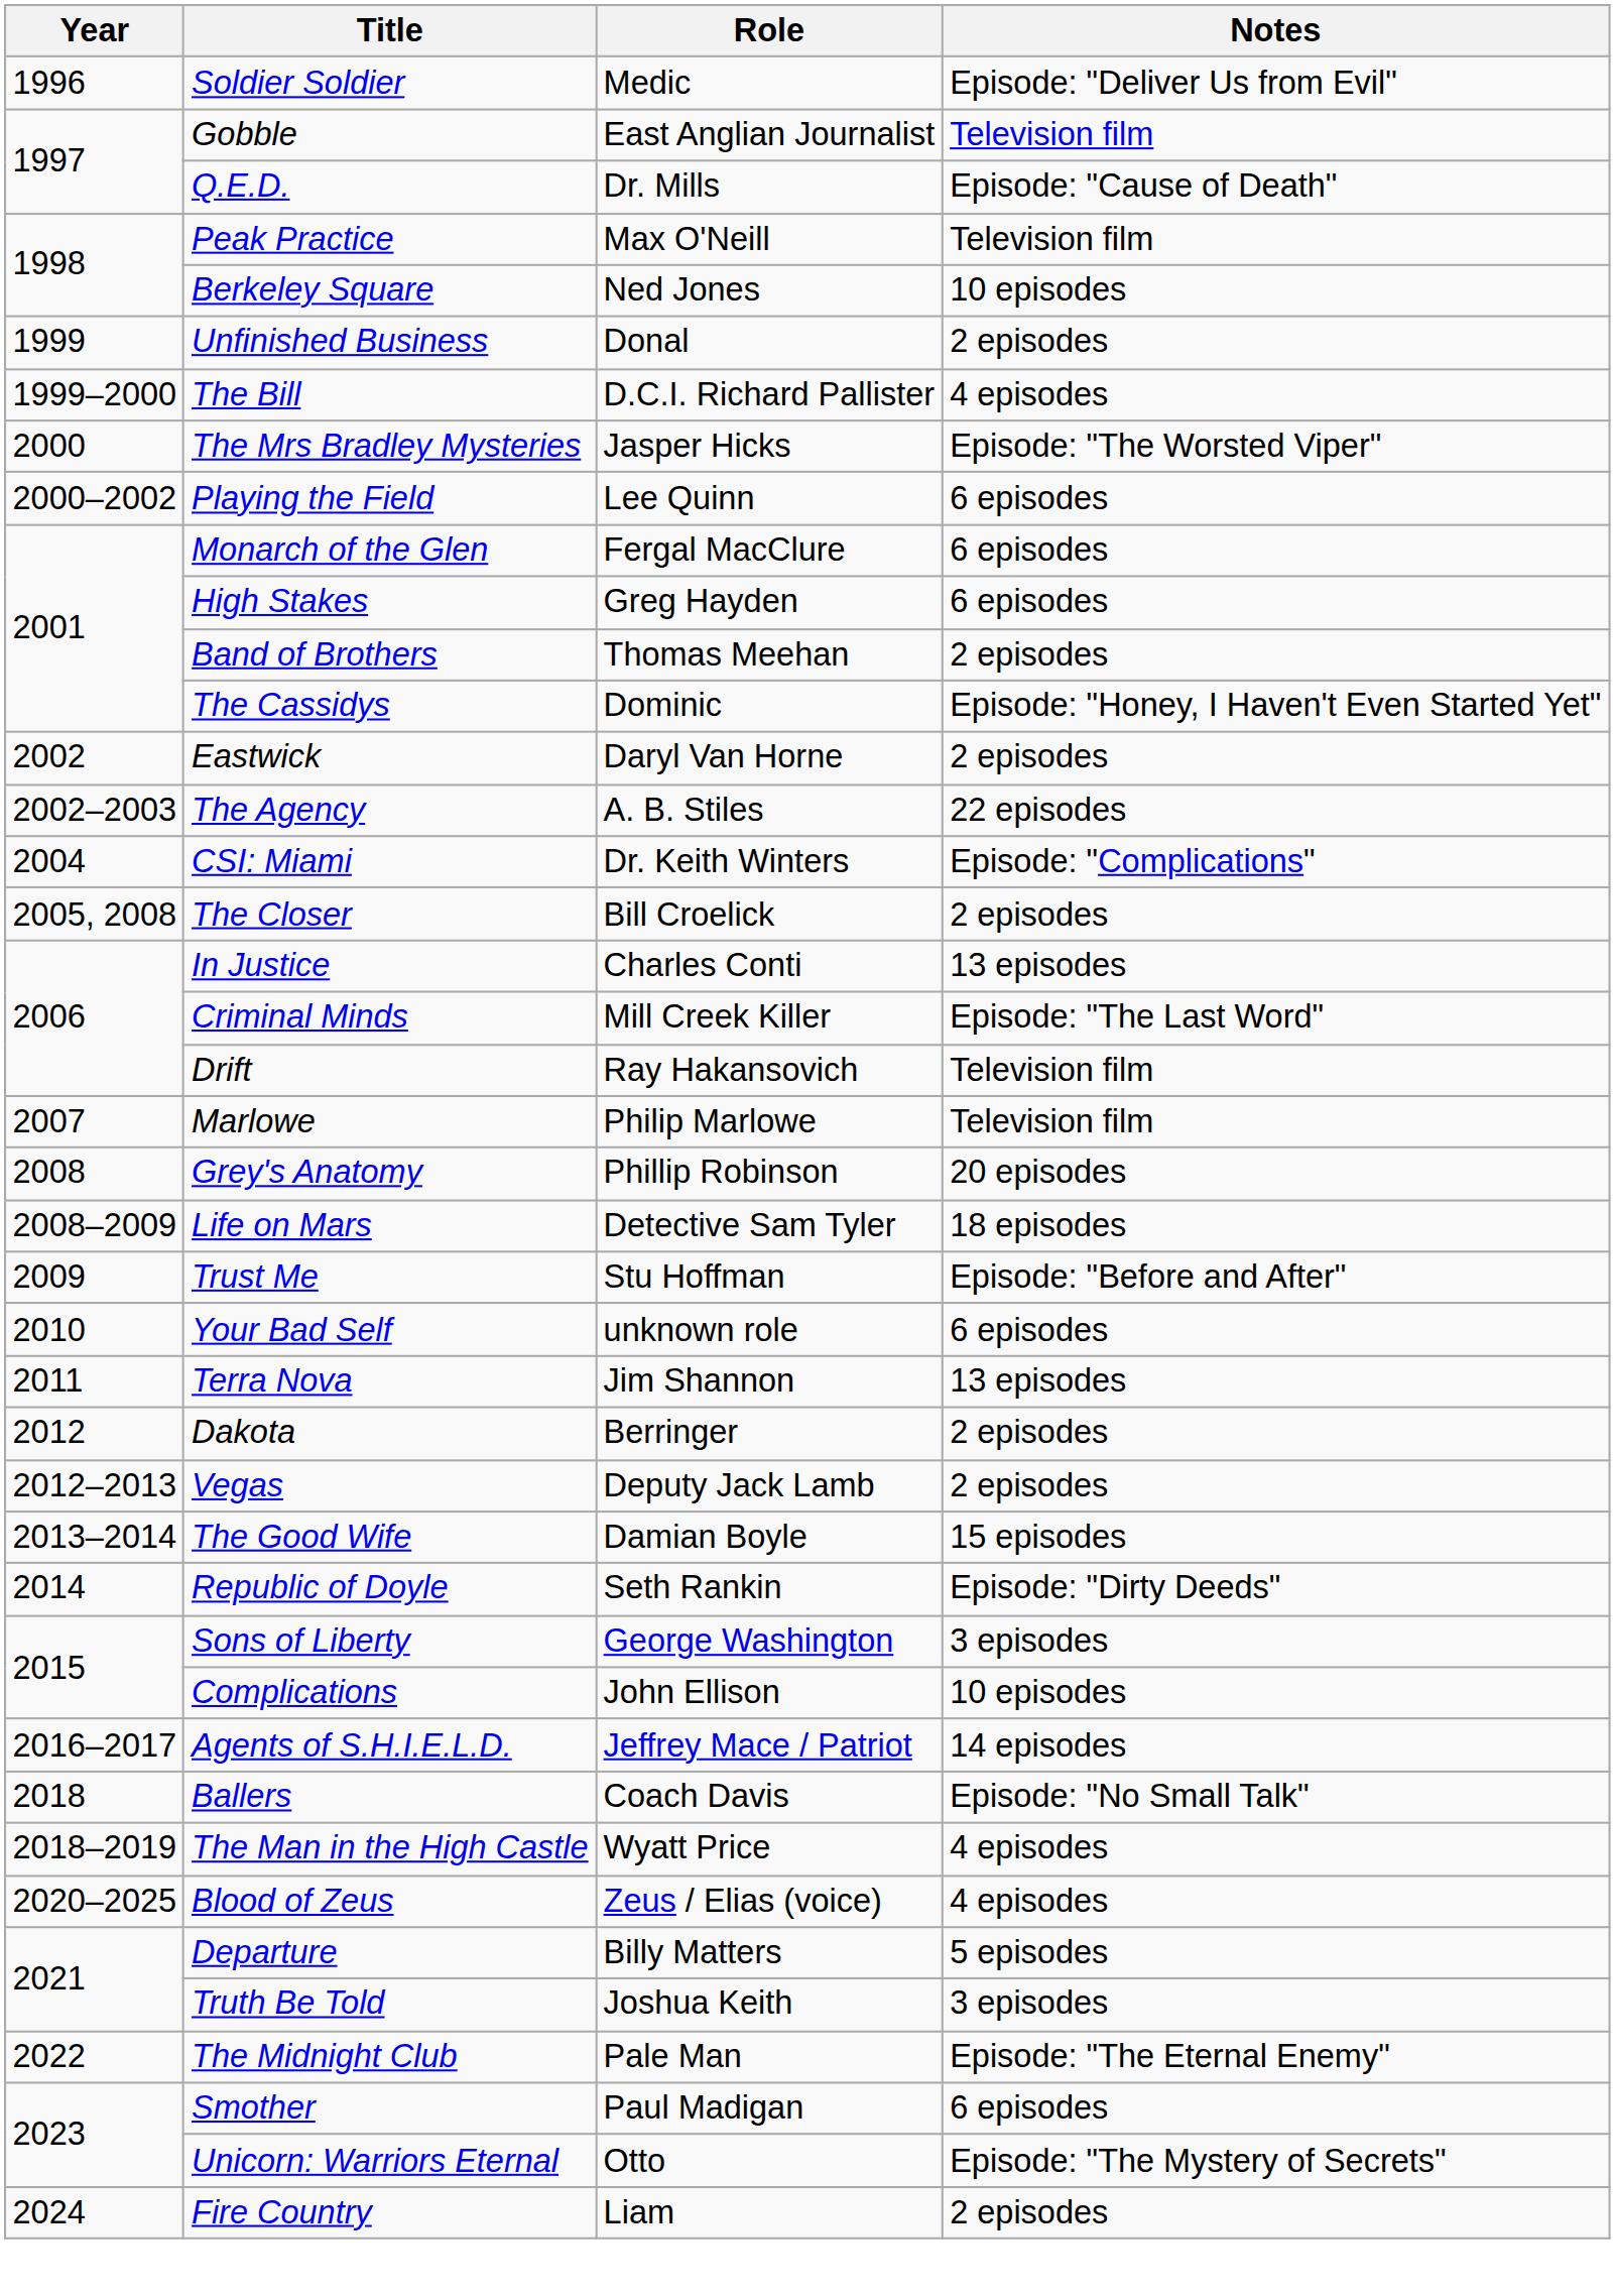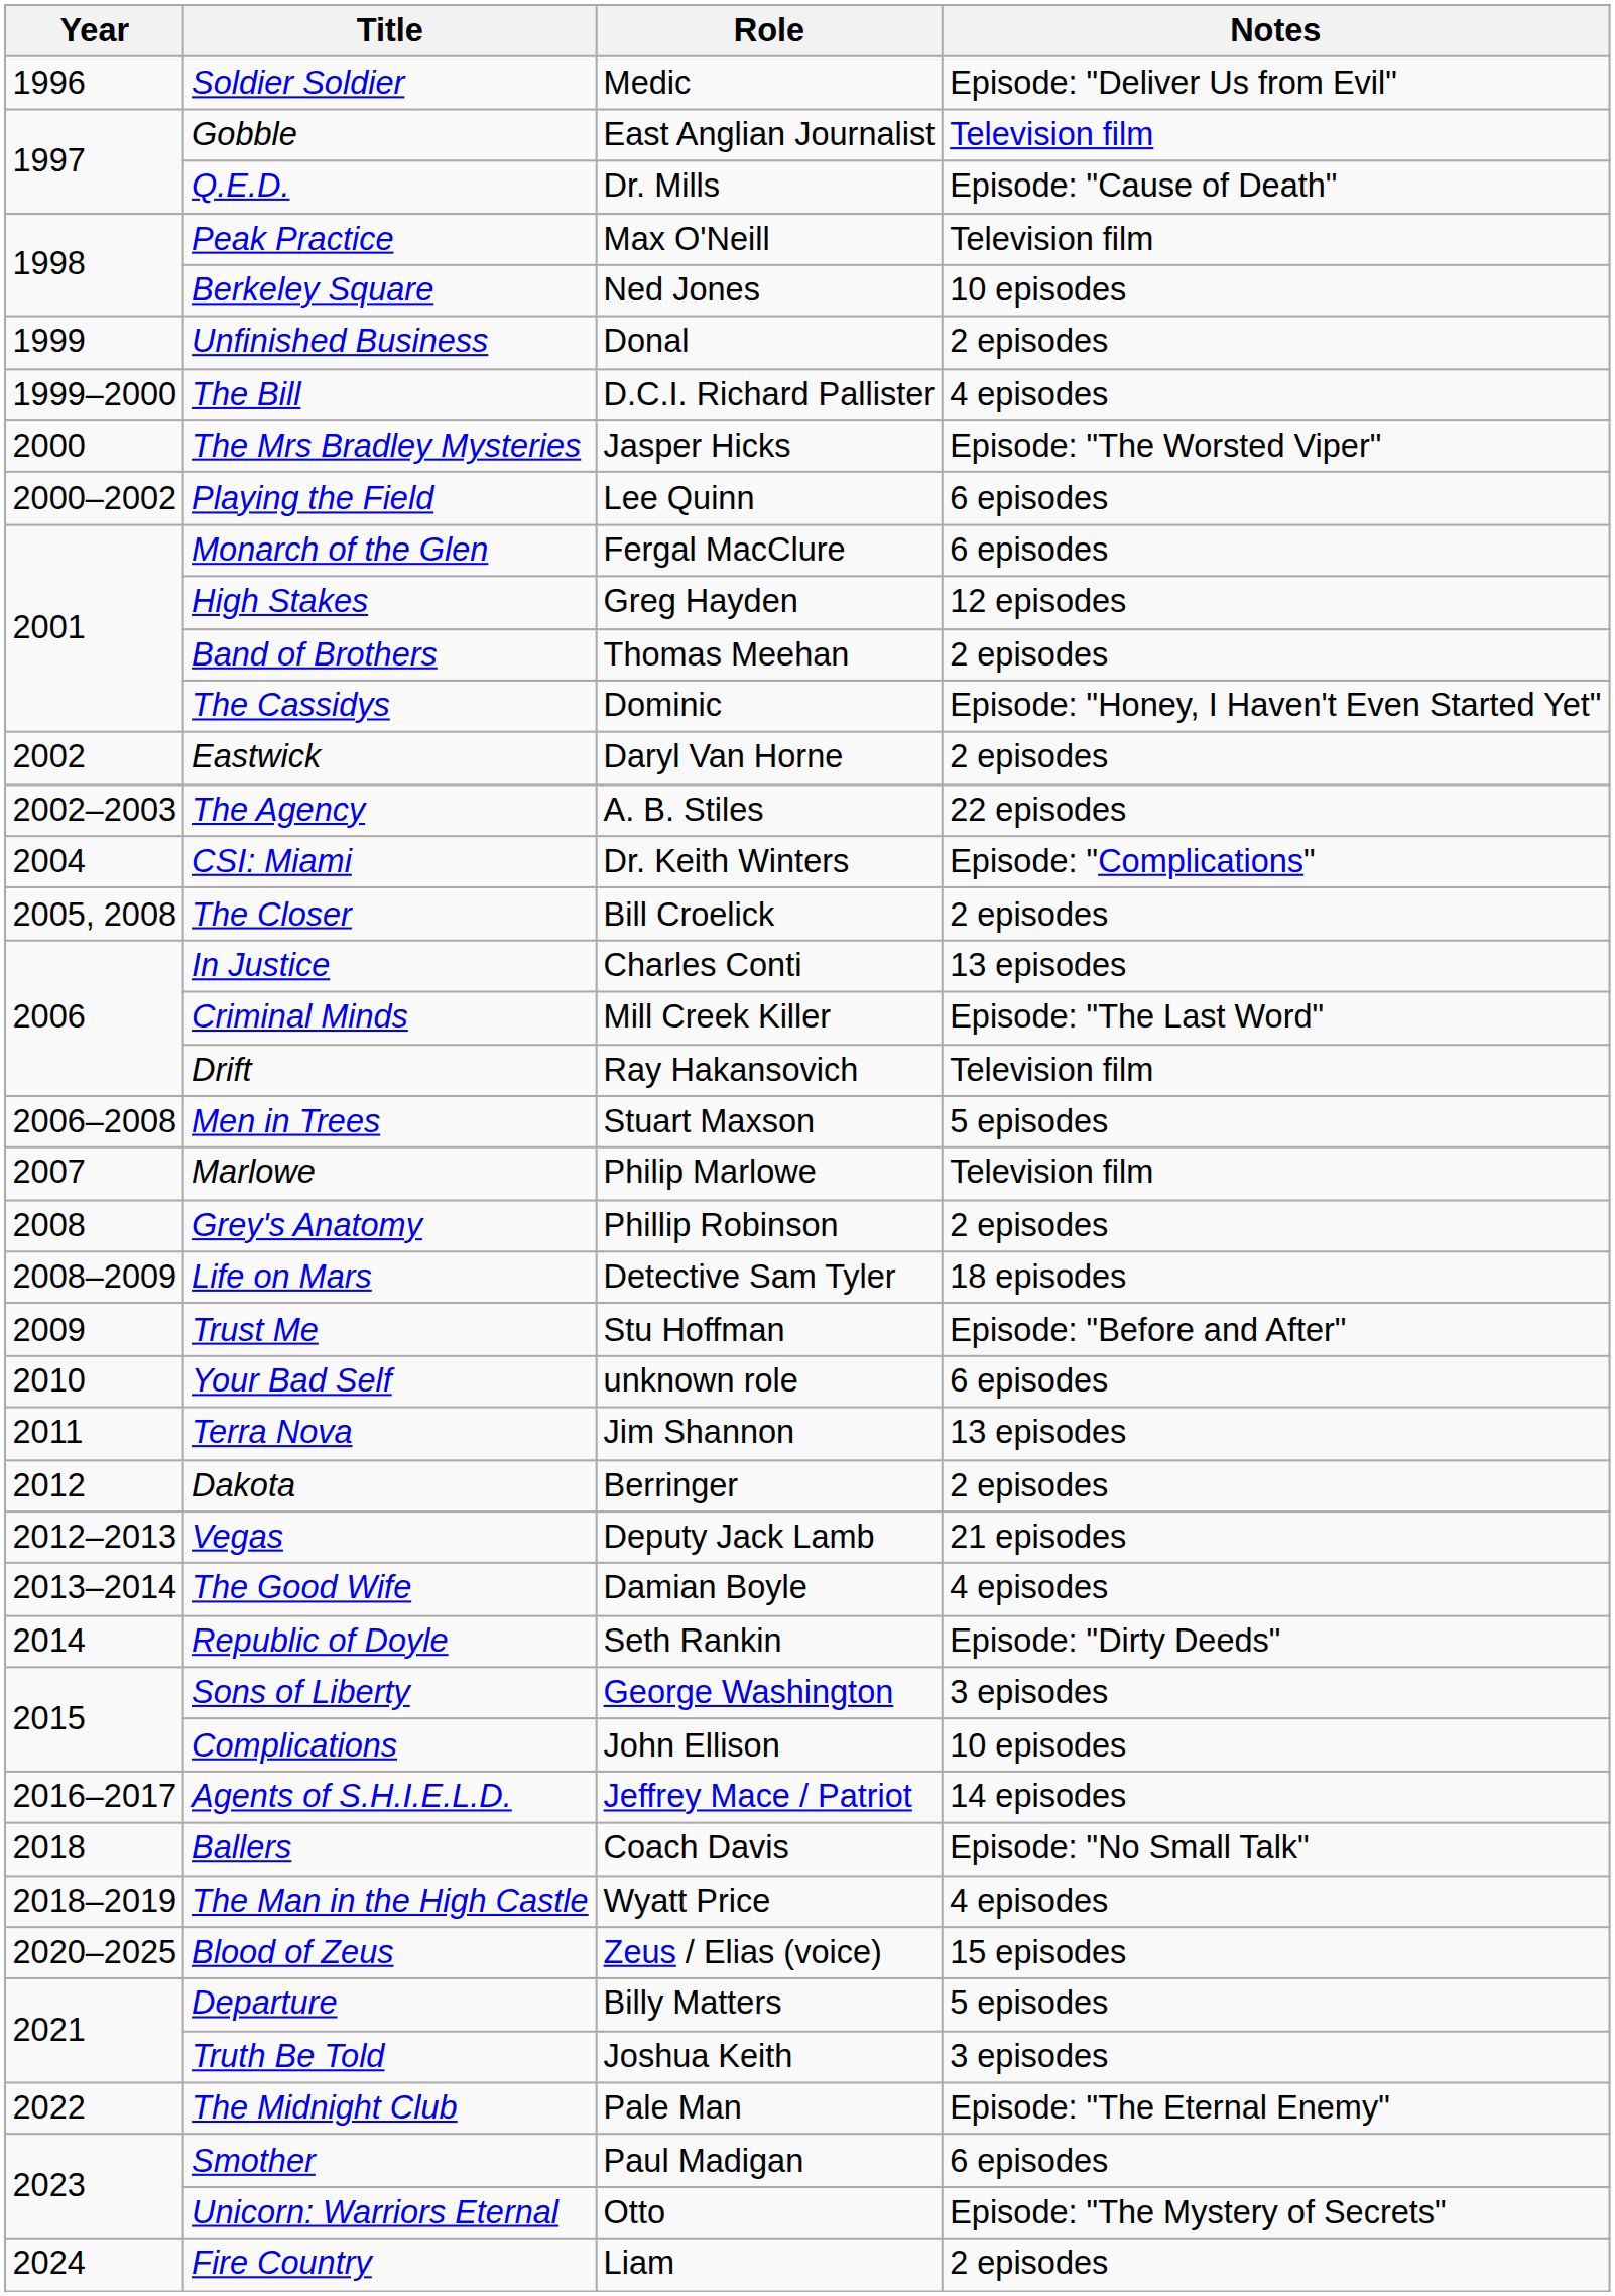 <table class="wikitable sortable">
 <tr>
 <th>Year</th>
 <th>Title</th>
 <th>Role</th>
 <th class="unsortable">Notes</th>
 </tr>
 <tr>
 <td>1996</td>
 <td><em><a href='#'>Soldier Soldier</a></em></td>
 <td>Medic</td>
 <td>Episode: "Deliver Us from Evil"</td>
 </tr>
 <tr>
 <td rowspan="2">1997</td>
 <td><em>Gobble</em></td>
 <td>East Anglian Journalist</td>
 <td><a href='#'>Television film</a></td>
 </tr>
 <tr>
 <td><em><a href='#'>Q.E.D.</a></em></td>
 <td>Dr. Mills</td>
 <td>Episode: "Cause of Death"</td>
 </tr>
 <tr>
 <td rowspan="2">1998</td>
 <td><em><a href='#'>Peak Practice</a></em></td>
 <td>Max O'Neill</td>
 <td>Television film</td>
 </tr>
 <tr>
 <td><em><a href='#'>Berkeley Square</a></em></td>
 <td>Ned Jones</td>
 <td>10 episodes</td>
 </tr>
 <tr>
 <td>1999</td>
 <td><em><a href='#'>Unfinished Business</a></em></td>
 <td>Donal</td>
 <td>2 episodes</td>
 </tr>
 <tr>
 <td>1999–2000</td>
 <td><em><a href='#'>The Bill</a></em></td>
 <td>D.C.I. Richard Pallister</td>
 <td>4 episodes</td>
 </tr>
 <tr>
 <td>2000</td>
 <td><em><a href='#'>The Mrs Bradley Mysteries</a></em></td>
 <td>Jasper Hicks</td>
 <td>Episode: "The Worsted Viper"</td>
 </tr>
 <tr>
 <td>2000–2002</td>
 <td><em><a href='#'>Playing the Field</a></em></td>
 <td>Lee Quinn</td>
 <td>6 episodes</td>
 </tr>
 <tr>
 <td rowspan="4">2001</td>
 <td><em><a href='#'>Monarch of the Glen</a></em></td>
 <td>Fergal MacClure</td>
 <td>6 episodes</td>
 </tr>
 <tr>
 <td><em><a href='#'>High Stakes</a></em></td>
 <td>Greg Hayden</td>
-<td>6 episodes</td>
+<td>12 episodes</td>
 </tr>
 <tr>
 <td><em><a href='#'>Band of Brothers</a></em></td>
 <td>Thomas Meehan</td>
 <td>2 episodes</td>
 </tr>
 <tr>
 <td><em><a href='#'>The Cassidys</a></em></td>
 <td>Dominic</td>
 <td>Episode: "Honey, I Haven't Even Started Yet"</td>
 </tr>
 <tr>
 <td>2002</td>
 <td><em>Eastwick</em></td>
 <td>Daryl Van Horne</td>
 <td>2 episodes</td>
 </tr>
 <tr>
 <td>2002–2003</td>
 <td><em><a href='#'>The Agency</a></em></td>
 <td>A. B. Stiles</td>
 <td>22 episodes</td>
 </tr>
 <tr>
 <td>2004</td>
 <td><em><a href='#'>CSI: Miami</a></em></td>
 <td>Dr. Keith Winters</td>
 <td>Episode: "<a href='#'>Complications</a>"</td>
 </tr>
 <tr>
 <td>2005, 2008</td>
 <td><em><a href='#'>The Closer</a></em></td>
 <td>Bill Croelick</td>
 <td>2 episodes</td>
 </tr>
 <tr>
 <td rowspan="3">2006</td>
 <td><em><a href='#'>In Justice</a></em></td>
 <td>Charles Conti</td>
 <td>13 episodes</td>
 </tr>
 <tr>
 <td><em><a href='#'>Criminal Minds</a></em></td>
 <td>Mill Creek Killer</td>
 <td>Episode: "The Last Word"</td>
 </tr>
 <tr>
 <td><em>Drift</em></td>
 <td>Ray Hakansovich</td>
 <td>Television film</td>
 </tr>
 <tr>
+<td>2006–2008</td>
+<td><em><a href='#'>Men in Trees</a></em></td>
+<td>Stuart Maxson</td>
+<td>5 episodes</td>
+</tr>
+<tr>
 <td>2007</td>
 <td><em>Marlowe</em></td>
 <td>Philip Marlowe</td>
 <td>Television film</td>
 </tr>
 <tr>
 <td>2008</td>
 <td><em><a href='#'>Grey's Anatomy</a></em></td>
 <td>Phillip Robinson</td>
-<td>20 episodes </td>
+<td>2 episodes</td>
 </tr>
 <tr>
 <td>2008–2009</td>
 <td><em><a href='#'>Life on Mars</a></em></td>
 <td>Detective Sam Tyler</td>
 <td>18 episodes</td>
 </tr>
 <tr>
 <td>2009</td>
 <td><em><a href='#'>Trust Me</a></em></td>
 <td>Stu Hoffman</td>
 <td>Episode: "Before and After"</td>
 </tr>
 <tr>
 <td>2010</td>
 <td><em><a href='#'>Your Bad Self</a></em></td>
 <td>unknown role</td>
 <td>6 episodes</td>
 </tr>
 <tr>
 <td>2011</td>
 <td><em><a href='#'>Terra Nova</a></em></td>
 <td>Jim Shannon</td>
 <td>13 episodes</td>
 </tr>
 <tr>
 <td>2012</td>
 <td><em>Dakota</em></td>
 <td>Berringer</td>
 <td>2 episodes</td>
 </tr>
 <tr>
 <td>2012–2013</td>
 <td><em><a href='#'>Vegas</a></em></td>
 <td>Deputy Jack Lamb</td>
-<td>2 episodes</td>
+<td>21 episodes</td>
 </tr>
 <tr>
 <td>2013–2014</td>
 <td><em><a href='#'>The Good Wife</a></em></td>
 <td>Damian Boyle</td>
-<td>15 episodes</td>
+<td>4 episodes</td>
 </tr>
 <tr>
 <td>2014</td>
 <td><em><a href='#'>Republic of Doyle</a></em></td>
 <td>Seth Rankin</td>
 <td>Episode: "Dirty Deeds"</td>
 </tr>
 <tr>
 <td rowspan="2">2015</td>
 <td><em><a href='#'>Sons of Liberty</a></em></td>
 <td><a href='#'>George Washington</a></td>
 <td>3 episodes</td>
 </tr>
 <tr>
 <td><em><a href='#'>Complications</a></em></td>
 <td>John Ellison</td>
 <td>10 episodes</td>
 </tr>
 <tr>
 <td>2016–2017</td>
 <td><em><a href='#'>Agents of S.H.I.E.L.D.</a></em></td>
 <td><a href='#'>Jeffrey Mace / Patriot</a></td>
 <td>14 episodes</td>
 </tr>
 <tr>
 <td>2018</td>
 <td><em><a href='#'>Ballers</a></em></td>
 <td>Coach Davis</td>
 <td>Episode: "No Small Talk"</td>
 </tr>
 <tr>
 <td>2018–2019</td>
 <td><em><a href='#'>The Man in the High Castle</a></em></td>
 <td>Wyatt Price</td>
 <td>4 episodes</td>
 </tr>
 <tr>
 <td>2020–2025</td>
 <td><em><a href='#'>Blood of Zeus</a></em></td>
 <td><a href='#'>Zeus</a> / Elias (voice)</td>
-<td>4 episodes</td>
+<td>15 episodes</td>
 </tr>
 <tr>
 <td rowspan="2">2021</td>
 <td><em><a href='#'>Departure</a></em></td>
 <td>Billy Matters</td>
 <td>5 episodes</td>
 </tr>
 <tr>
 <td><em><a href='#'>Truth Be Told</a></em></td>
 <td>Joshua Keith</td>
 <td>3 episodes</td>
 </tr>
 <tr>
 <td>2022</td>
 <td><em><a href='#'>The Midnight Club</a></em></td>
 <td>Pale Man</td>
 <td>Episode: "The Eternal Enemy"</td>
 </tr>
 <tr>
 <td rowspan="2">2023</td>
 <td><em><a href='#'>Smother</a></em></td>
 <td>Paul Madigan</td>
 <td>6 episodes</td>
 </tr>
 <tr>
 <td><em><a href='#'>Unicorn: Warriors Eternal</a></em></td>
 <td>Otto</td>
 <td>Episode: "The Mystery of Secrets"</td>
 </tr>
 <tr>
 <td>2024</td>
 <td><em><a href='#'>Fire Country</a></em></td>
 <td>Liam</td>
 <td>2 episodes</td>
 </tr>
 </table>
